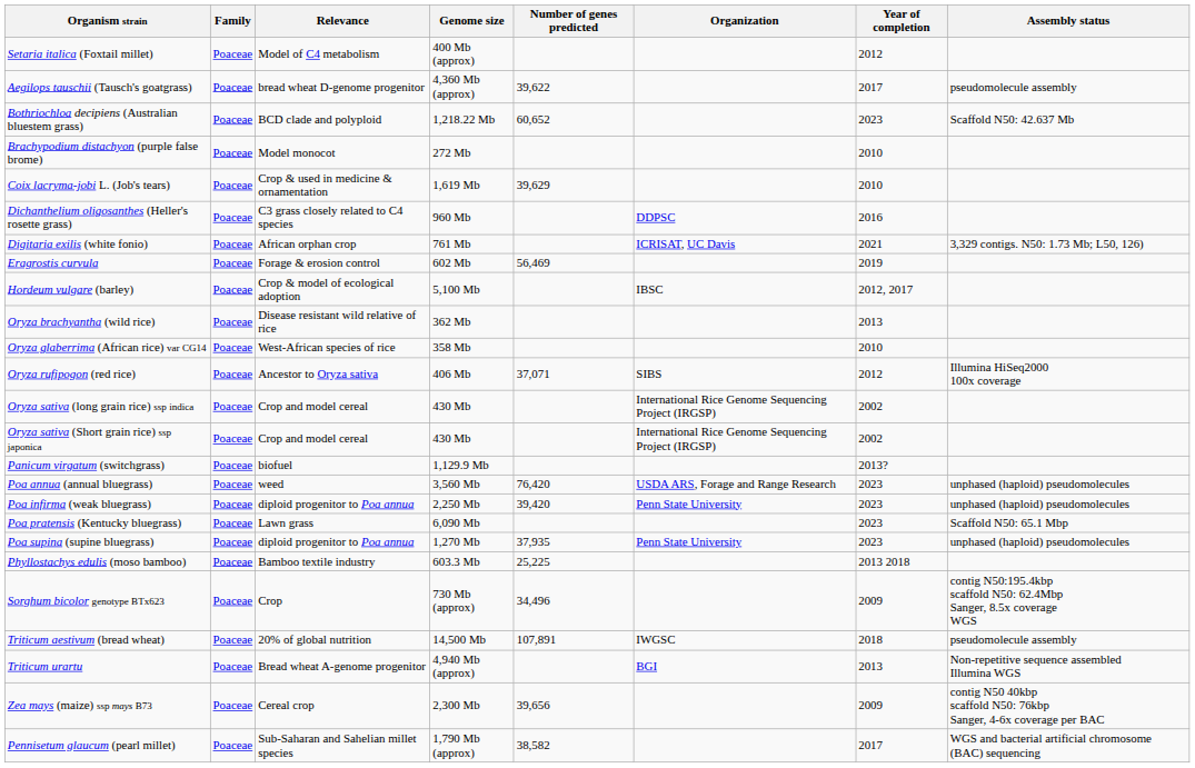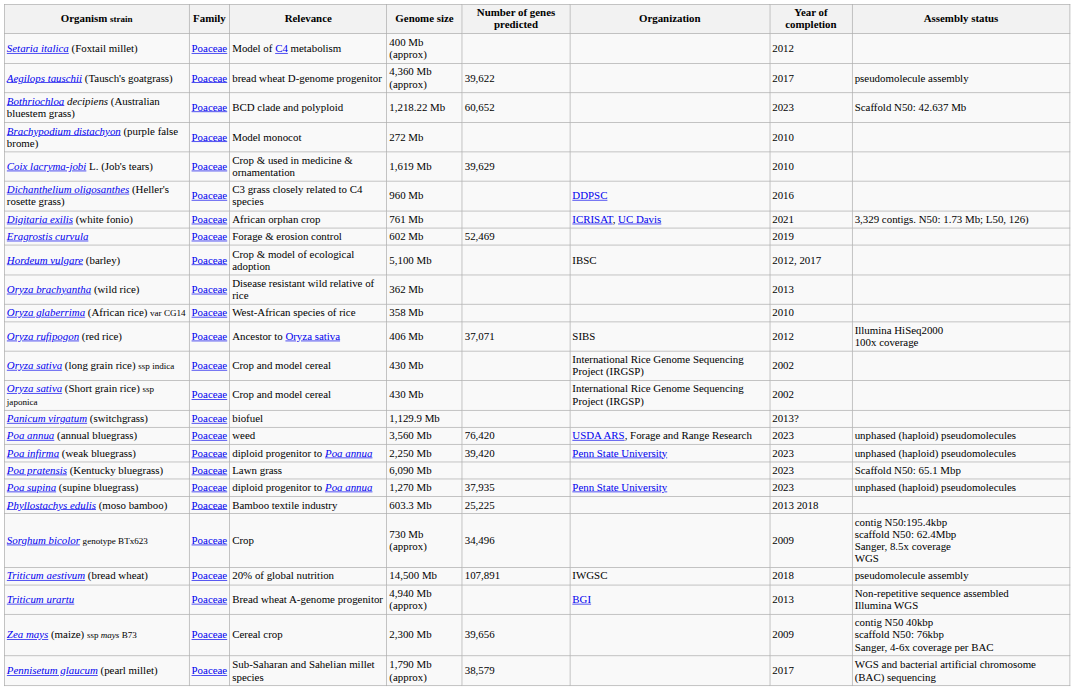 <table class="wikitable sortable" style="border:1px solid #aaa;">
 <tr>
 <th>Organism <small>strain</small></th>
 <th>Family</th>
 <th>Relevance</th>
 <th>Genome size</th>
 <th>Number of genes predicted</th>
 <th>Organization</th>
 <th>Year of completion</th>
 <th>Assembly status</th>
 </tr>
 <tr>
 <td><em><a href='#'>Setaria italica</a></em> (Foxtail millet)</td>
 <td><a href='#'>Poaceae</a></td>
 <td>Model of <a href='#'>C4</a> metabolism</td>
 <td>400 Mb (approx)</td>
 <td></td>
 <td></td>
 <td>2012</td>
 <td></td>
 </tr>
 <tr>
 <td><em><a href='#'>Aegilops tauschii</a></em> (Tausch's goatgrass)</td>
 <td><a href='#'>Poaceae</a></td>
 <td>bread wheat D-genome progenitor</td>
 <td>4,360 Mb (approx)</td>
 <td>39,622</td>
 <td></td>
 <td>2017</td>
 <td>pseudomolecule assembly</td>
 </tr>
 <tr>
 <td><em><a href='#'>Bothriochloa</a> decipiens</em> (Australian bluestem grass)</td>
 <td><a href='#'>Poaceae</a></td>
 <td>BCD clade and polyploid</td>
 <td>1,218.22 Mb</td>
 <td>60,652</td>
 <td></td>
 <td>2023</td>
 <td>Scaffold N50: 42.637 Mb</td>
 </tr>
 <tr>
 <td><em><a href='#'>Brachypodium distachyon</a></em> (purple false brome)</td>
 <td><a href='#'>Poaceae</a></td>
 <td>Model monocot</td>
 <td>272 Mb</td>
 <td></td>
 <td></td>
 <td>2010</td>
 <td></td>
 </tr>
 <tr>
 <td><em><a href='#'>Coix lacryma-jobi</a></em> L. (Job's tears)</td>
 <td><a href='#'>Poaceae</a></td>
 <td>Crop & used in medicine & ornamentation</td>
 <td>1,619 Mb</td>
 <td>39,629</td>
 <td></td>
 <td>2010</td>
 <td></td>
 </tr>
 <tr>
 <td><em><a href='#'>Dichanthelium oligosanthes</a></em> (Heller's rosette grass)</td>
 <td><a href='#'>Poaceae</a></td>
 <td>C3 grass closely related to C4 species</td>
 <td>960 Mb</td>
 <td></td>
 <td><a href='#'>DDPSC</a></td>
 <td>2016</td>
 <td></td>
 </tr>
 <tr>
 <td><em><a href='#'>Digitaria exilis</a></em> (white fonio)</td>
 <td><a href='#'>Poaceae</a></td>
 <td>African orphan crop</td>
 <td>761 Mb</td>
 <td></td>
 <td><a href='#'>ICRISAT</a>, <a href='#'>UC Davis</a></td>
 <td>2021</td>
 <td>3,329 contigs. N50: 1.73 Mb; L50, 126)</td>
 </tr>
 <tr>
 <td><em><a href='#'>Eragrostis curvula</a></em></td>
 <td><a href='#'>Poaceae</a></td>
 <td>Forage & erosion control</td>
 <td>602 Mb</td>
-<td>56,469</td>
+<td>52,469</td>
 <td></td>
 <td>2019</td>
 <td></td>
 </tr>
 <tr>
 <td><em><a href='#'>Hordeum vulgare</a></em> (barley)</td>
 <td><a href='#'>Poaceae</a></td>
 <td>Crop & model of ecological adoption</td>
 <td>5,100 Mb</td>
 <td></td>
 <td>IBSC</td>
 <td>2012, 2017</td>
 <td></td>
 </tr>
 <tr>
 <td><em><a href='#'>Oryza brachyantha</a></em> (wild rice)</td>
 <td><a href='#'>Poaceae</a></td>
 <td>Disease resistant wild relative of rice</td>
 <td>362 Mb</td>
 <td></td>
 <td></td>
 <td>2013</td>
 <td></td>
 </tr>
 <tr>
 <td><em><a href='#'>Oryza glaberrima</a></em> (African rice) <small>var CG14</small></td>
 <td><a href='#'>Poaceae</a></td>
 <td>West-African species of rice</td>
 <td>358 Mb</td>
 <td></td>
 <td></td>
 <td>2010</td>
 <td></td>
 </tr>
 <tr>
 <td><em><a href='#'>Oryza rufipogon</a></em> (red rice)</td>
 <td><a href='#'>Poaceae</a></td>
 <td>Ancestor to <a href='#'>Oryza sativa</a></td>
 <td>406 Mb</td>
 <td>37,071</td>
 <td>SIBS</td>
 <td>2012</td>
 <td>Illumina HiSeq2000<br>100x coverage</td>
 </tr>
 <tr>
 <td><em><a href='#'>Oryza sativa</a></em> (long grain rice) <small>ssp indica</small></td>
 <td><a href='#'>Poaceae</a></td>
 <td>Crop and model cereal</td>
 <td>430 Mb</td>
 <td></td>
 <td>International Rice Genome Sequencing Project (IRGSP)</td>
 <td>2002</td>
 <td></td>
 </tr>
 <tr>
 <td><em><a href='#'>Oryza sativa</a></em> (Short grain rice) <small>ssp japonica</small></td>
 <td><a href='#'>Poaceae</a></td>
 <td>Crop and model cereal</td>
 <td>430 Mb</td>
 <td></td>
 <td>International Rice Genome Sequencing Project (IRGSP)</td>
 <td>2002</td>
 <td></td>
 </tr>
 <tr>
 <td><em><a href='#'>Panicum virgatum</a></em> (switchgrass)</td>
 <td><a href='#'>Poaceae</a></td>
 <td>biofuel</td>
 <td>1,129.9 Mb</td>
 <td></td>
 <td></td>
 <td>2013?</td>
 <td></td>
 </tr>
 <tr>
 <td><em><a href='#'>Poa annua</a></em> (annual bluegrass)</td>
 <td><a href='#'>Poaceae</a></td>
 <td>weed</td>
 <td>3,560 Mb</td>
 <td>76,420</td>
 <td><a href='#'>USDA ARS</a>, Forage and Range Research</td>
 <td>2023</td>
 <td>unphased (haploid) pseudomolecules</td>
 </tr>
 <tr>
 <td><em><a href='#'>Poa infirma</a></em> (weak bluegrass)</td>
 <td><a href='#'>Poaceae</a></td>
 <td>diploid progenitor to <em><a href='#'>Poa annua</a></em></td>
 <td>2,250 Mb</td>
 <td>39,420</td>
 <td><a href='#'>Penn State University</a></td>
 <td>2023</td>
 <td>unphased (haploid) pseudomolecules</td>
 </tr>
 <tr>
 <td><em><a href='#'>Poa pratensis</a></em> (Kentucky bluegrass)</td>
 <td><a href='#'>Poaceae</a></td>
 <td>Lawn grass</td>
 <td>6,090 Mb</td>
 <td></td>
 <td></td>
 <td>2023</td>
 <td>Scaffold N50: 65.1 Mbp</td>
 </tr>
 <tr>
 <td><em><a href='#'>Poa supina</a></em> (supine bluegrass)</td>
 <td><a href='#'>Poaceae</a></td>
 <td>diploid progenitor to <em><a href='#'>Poa annua</a></em></td>
 <td>1,270 Mb</td>
 <td>37,935</td>
 <td><a href='#'>Penn State University</a></td>
 <td>2023</td>
 <td>unphased (haploid) pseudomolecules</td>
 </tr>
 <tr>
 <td><em><a href='#'>Phyllostachys edulis</a></em> (moso bamboo)</td>
 <td><a href='#'>Poaceae</a></td>
 <td>Bamboo textile industry</td>
 <td>603.3 Mb</td>
 <td>25,225</td>
 <td></td>
 <td>2013 2018</td>
 <td></td>
 </tr>
 <tr>
 <td><em><a href='#'>Sorghum bicolor</a></em> <small>genotype BTx623</small></td>
 <td><a href='#'>Poaceae</a></td>
 <td>Crop</td>
 <td>730 Mb (approx)</td>
 <td>34,496</td>
 <td></td>
 <td>2009</td>
 <td>contig N50:195.4kbp<br>scaffold N50: 62.4Mbp<br>Sanger, 8.5x coverage<br>WGS</td>
 </tr>
 <tr>
 <td><em><a href='#'>Triticum aestivum</a></em> (bread wheat)</td>
 <td><a href='#'>Poaceae</a></td>
 <td>20% of global nutrition</td>
 <td>14,500 Mb</td>
 <td>107,891</td>
 <td>IWGSC</td>
 <td>2018</td>
 <td>pseudomolecule assembly</td>
 </tr>
 <tr>
 <td><em><a href='#'>Triticum urartu</a></em></td>
 <td><a href='#'>Poaceae</a></td>
 <td>Bread wheat A-genome progenitor</td>
 <td>4,940 Mb (approx)</td>
 <td></td>
 <td><a href='#'>BGI</a></td>
 <td>2013</td>
 <td>Non-repetitive sequence assembled<br>Illumina WGS</td>
 </tr>
 <tr>
 <td><em><a href='#'>Zea mays</a></em> (maize) <small>ssp <em>mays</em> B73</small></td>
 <td><a href='#'>Poaceae</a></td>
 <td>Cereal crop</td>
 <td>2,300 Mb</td>
 <td>39,656</td>
 <td></td>
 <td>2009</td>
 <td>contig N50 40kbp<br>scaffold N50: 76kbp<br>Sanger, 4-6x coverage per BAC</td>
 </tr>
 <tr>
 <td><em><a href='#'>Pennisetum glaucum</a></em> (pearl millet)</td>
 <td><a href='#'>Poaceae</a></td>
 <td>Sub-Saharan and Sahelian millet species</td>
 <td>1,790 Mb (approx)</td>
-<td>38,582</td>
+<td>38,579</td>
 <td></td>
 <td>2017</td>
 <td>WGS and bacterial artificial chromosome (BAC) sequencing</td>
 </tr>
 </table>
